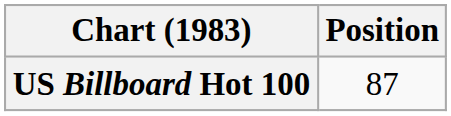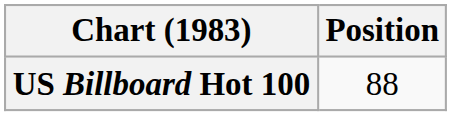 <table class="wikitable plainrowheaders" style="text-align:center">
 <tr>
 <th scope="col">Chart (1983)</th>
 <th scope="col">Position</th>
 </tr>
 <tr>
 <th scope="row">US <em>Billboard</em> Hot 100</th>
-<td>87</td>
+<td>88</td>
 </tr>
 </table>
